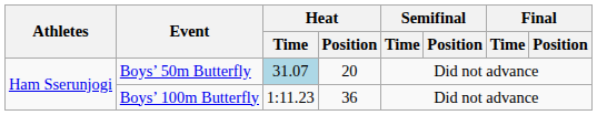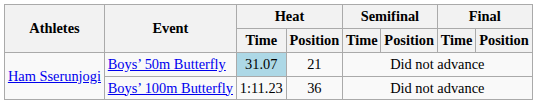 <table class="wikitable" border="1" style="font-size:90%">
 <tr>
 <th rowspan=2>Athletes</th>
 <th rowspan=2>Event</th>
 <th colspan=2>Heat</th>
 <th colspan=2>Semifinal</th>
 <th colspan=2>Final</th>
 </tr>
 <tr>
 <th>Time</th>
 <th>Position</th>
 <th>Time</th>
 <th>Position</th>
 <th>Time</th>
 <th>Position</th>
 </tr>
 <tr>
 <td rowspan=2><a href='#'>Ham Sserunjogi</a></td>
 <td><a href='#'>Boys’ 50m Butterfly</a></td>
 <td align=center style="background: lightblue;">31.07</td>
-<td align=center>20</td>
+<td align=center>21</td>
 <td colspan="4" align=center>Did not advance</td>
 </tr>
 <tr>
 <td><a href='#'>Boys’ 100m Butterfly</a></td>
 <td align=center>1:11.23</td>
 <td align=center>36</td>
 <td colspan="4" align=center>Did not advance</td>
 </tr>
 </table>
